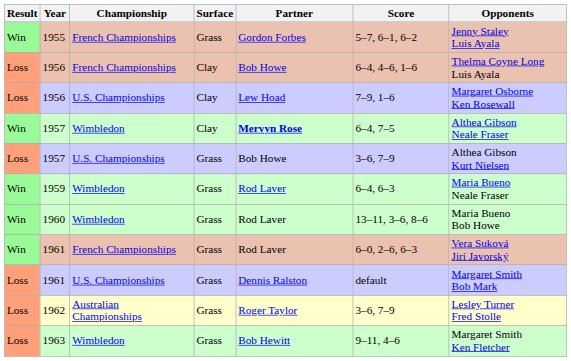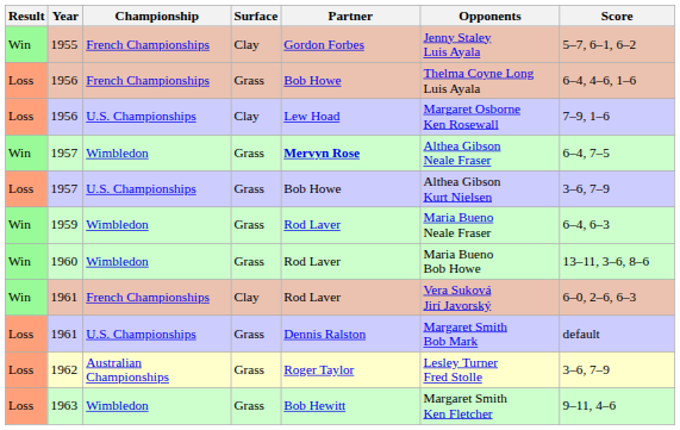 <table class="sortable wikitable">
 <tr>
 <th style="width:40px">Result</th>
 <th style="width:35px">Year</th>
 <th style="width:170px">Championship</th>
 <th style="width:50px">Surface</th>
 <th style="width:160px">Partner</th>
+<th style="width:160px">Opponents</th>
 <th style="width:130px" class="unsortable">Score</th>
-<th style="width:160px">Opponents</th>
 </tr>
 <tr style="background:#ebc2af;">
 <td style="background:#98fb98;">Win</td>
 <td>1955</td>
 <td><a href='#'>French Championships</a></td>
-<td>Grass</td>
+<td>Clay</td>
 <td> <a href='#'>Gordon Forbes</a></td>
+<td> <a href='#'>Jenny Staley</a> <br>  <a href='#'>Luis Ayala</a></td>
 <td>5–7, 6–1, 6–2</td>
-<td> <a href='#'>Jenny Staley</a> <br>  <a href='#'>Luis Ayala</a></td>
 </tr>
 <tr style="background:#ebc2af;">
 <td style="background:#ffa07a;">Loss</td>
 <td>1956</td>
 <td><a href='#'>French Championships</a></td>
-<td>Clay</td>
+<td>Grass</td>
 <td> <a href='#'>Bob Howe</a></td>
+<td> <a href='#'>Thelma Coyne Long</a> <br>  Luis Ayala</td>
 <td>6–4, 4–6, 1–6</td>
-<td> <a href='#'>Thelma Coyne Long</a> <br>  Luis Ayala</td>
 </tr>
 <tr style="background:#ccccff;">
 <td style="background:#ffa07a;">Loss</td>
 <td>1956</td>
 <td><a href='#'>U.S. Championships</a></td>
 <td>Clay</td>
 <td> <a href='#'>Lew Hoad</a></td>
+<td> <a href='#'>Margaret Osborne</a> <br>  <a href='#'>Ken Rosewall</a></td>
 <td>7–9, 1–6</td>
-<td> <a href='#'>Margaret Osborne</a> <br>  <a href='#'>Ken Rosewall</a></td>
 </tr>
 <tr style="background:#ccffcc;">
 <td style="background:#98fb98;">Win</td>
 <td>1957</td>
 <td><a href='#'>Wimbledon</a></td>
-<td>Clay</td>
+<td>Grass</td>
 <td><strong> <a href='#'>Mervyn Rose</a></strong></td>
+<td> <a href='#'>Althea Gibson</a> <br>  <a href='#'>Neale Fraser</a></td>
 <td>6–4, 7–5</td>
-<td> <a href='#'>Althea Gibson</a> <br>  <a href='#'>Neale Fraser</a></td>
 </tr>
 <tr style="background:#ccccff;">
 <td style="background:#ffa07a;">Loss</td>
 <td>1957</td>
 <td><a href='#'>U.S. Championships</a></td>
 <td>Grass</td>
 <td> Bob Howe</td>
+<td> Althea Gibson <br>  <a href='#'>Kurt Nielsen</a></td>
 <td>3–6, 7–9</td>
-<td> Althea Gibson <br>  <a href='#'>Kurt Nielsen</a></td>
 </tr>
 <tr style="background:#ccffcc;">
 <td style="background:#98fb98;">Win</td>
 <td>1959</td>
 <td><a href='#'>Wimbledon</a></td>
 <td>Grass</td>
 <td> <a href='#'>Rod Laver</a></td>
+<td> <a href='#'>Maria Bueno</a> <br>  Neale Fraser</td>
 <td>6–4, 6–3</td>
-<td> <a href='#'>Maria Bueno</a> <br>  Neale Fraser</td>
 </tr>
 <tr style="background:#ccffcc;">
 <td style="background:#98fb98;">Win</td>
 <td>1960</td>
 <td><a href='#'>Wimbledon</a></td>
 <td>Grass</td>
 <td> Rod Laver</td>
+<td> Maria Bueno <br>  Bob Howe</td>
 <td>13–11, 3–6, 8–6</td>
-<td> Maria Bueno <br>  Bob Howe</td>
 </tr>
 <tr style="background:#ebc2af;">
 <td style="background:#98fb98;">Win</td>
 <td>1961</td>
 <td><a href='#'>French Championships</a></td>
-<td>Grass</td>
+<td>Clay</td>
 <td> Rod Laver</td>
+<td> <a href='#'>Vera Suková</a> <br>  <a href='#'>Jirí Javorský</a></td>
 <td>6–0, 2–6, 6–3</td>
-<td> <a href='#'>Vera Suková</a> <br>  <a href='#'>Jirí Javorský</a></td>
 </tr>
 <tr style="background:#ccccff;">
 <td style="background:#ffa07a;">Loss</td>
 <td>1961</td>
 <td><a href='#'>U.S. Championships</a></td>
 <td>Grass</td>
 <td> <a href='#'>Dennis Ralston</a></td>
+<td> <a href='#'>Margaret Smith</a> <br>  <a href='#'>Bob Mark</a></td>
 <td>default</td>
-<td> <a href='#'>Margaret Smith</a> <br>  <a href='#'>Bob Mark</a></td>
 </tr>
 <tr style="background:#ffc;">
 <td style="background:#ffa07a;">Loss</td>
 <td>1962</td>
 <td><a href='#'>Australian Championships</a></td>
 <td>Grass</td>
 <td> <a href='#'>Roger Taylor</a></td>
+<td> <a href='#'>Lesley Turner</a><br> <a href='#'>Fred Stolle</a></td>
 <td>3–6, 7–9</td>
-<td> <a href='#'>Lesley Turner</a><br> <a href='#'>Fred Stolle</a></td>
 </tr>
 <tr style="background:#ccffcc;">
 <td style="background:#ffa07a;">Loss</td>
 <td>1963</td>
 <td><a href='#'>Wimbledon</a></td>
 <td>Grass</td>
 <td> <a href='#'>Bob Hewitt</a></td>
+<td> Margaret Smith <br>  <a href='#'>Ken Fletcher</a></td>
 <td>9–11, 4–6</td>
-<td> Margaret Smith <br>  <a href='#'>Ken Fletcher</a></td>
 </tr>
 </table>
